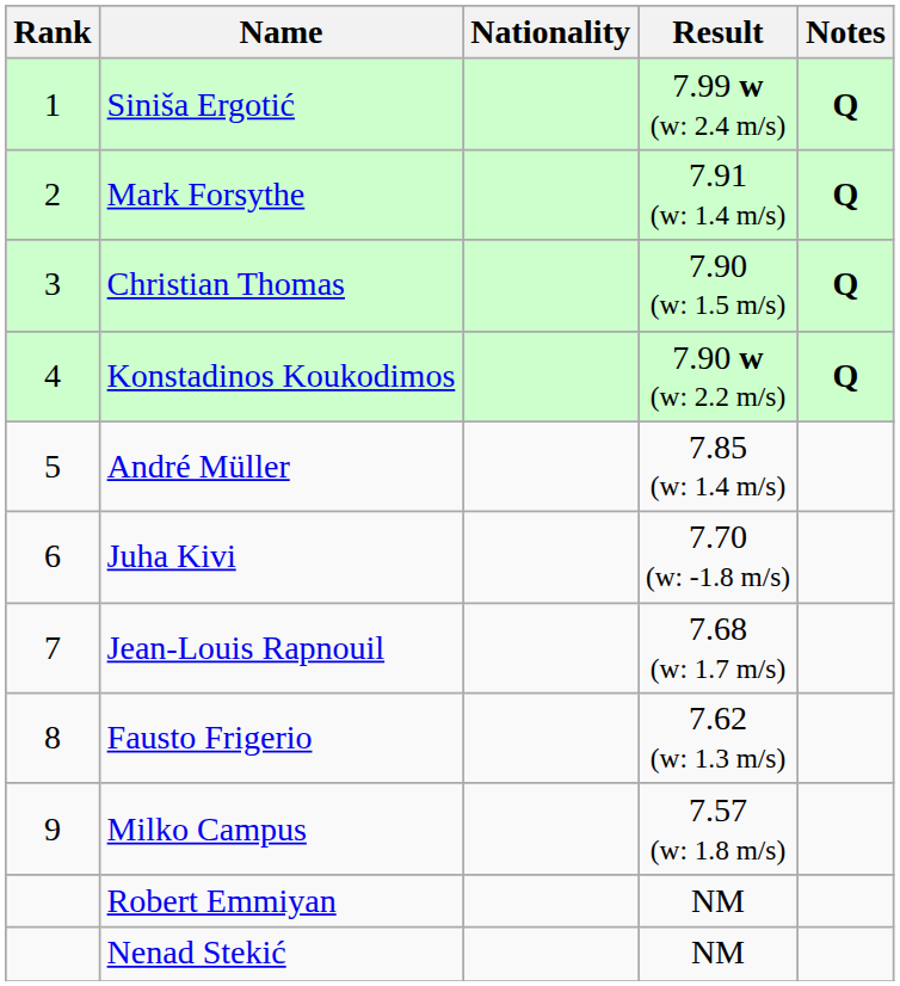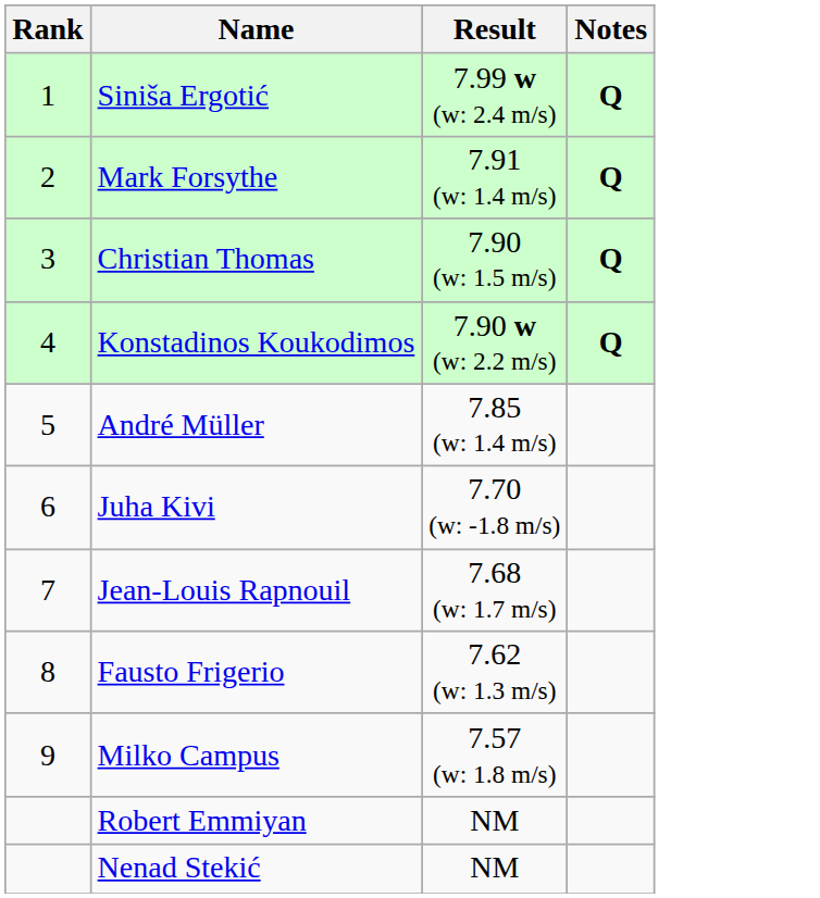 <table class="wikitable sortable" style="text-align:center">
 <tr>
 <th>Rank</th>
 <th>Name</th>
-<th>Nationality</th>
 <th>Result</th>
 <th>Notes</th>
 </tr>
 <tr bgcolor=ccffcc>
 <td>1</td>
 <td align=left><a href='#'>Siniša Ergotić</a></td>
-<td align=left></td>
 <td>7.99 <strong>w</strong><br><small>(w: 2.4 m/s)</small></td>
 <td><strong>Q</strong></td>
 </tr>
 <tr bgcolor=ccffcc>
 <td>2</td>
 <td align=left><a href='#'>Mark Forsythe</a></td>
-<td align=left></td>
 <td>7.91<br><small>(w: 1.4 m/s)</small></td>
 <td><strong>Q</strong></td>
 </tr>
 <tr bgcolor=ccffcc>
 <td>3</td>
 <td align=left><a href='#'>Christian Thomas</a></td>
-<td align=left></td>
 <td>7.90<br><small>(w: 1.5 m/s)</small></td>
 <td><strong>Q</strong></td>
 </tr>
 <tr bgcolor=ccffcc>
 <td>4</td>
 <td align=left><a href='#'>Konstadinos Koukodimos</a></td>
-<td align=left></td>
 <td>7.90 <strong>w</strong><br><small>(w: 2.2 m/s)</small></td>
 <td><strong>Q</strong></td>
 </tr>
 <tr>
 <td>5</td>
 <td align=left><a href='#'>André Müller</a></td>
-<td align=left></td>
 <td>7.85<br><small>(w: 1.4 m/s)</small></td>
 <td></td>
 </tr>
 <tr>
 <td>6</td>
 <td align=left><a href='#'>Juha Kivi</a></td>
-<td align=left></td>
 <td>7.70<br><small>(w: -1.8 m/s)</small></td>
 <td></td>
 </tr>
 <tr>
 <td>7</td>
 <td align=left><a href='#'>Jean-Louis Rapnouil</a></td>
-<td align=left></td>
 <td>7.68<br><small>(w: 1.7 m/s)</small></td>
 <td></td>
 </tr>
 <tr>
 <td>8</td>
 <td align=left><a href='#'>Fausto Frigerio</a></td>
-<td align=left></td>
 <td>7.62<br><small>(w: 1.3 m/s)</small></td>
 <td></td>
 </tr>
 <tr>
 <td>9</td>
 <td align=left><a href='#'>Milko Campus</a></td>
-<td align=left></td>
 <td>7.57<br><small>(w: 1.8 m/s)</small></td>
 <td></td>
 </tr>
 <tr>
 <td></td>
 <td align=left><a href='#'>Robert Emmiyan</a></td>
-<td align=left></td>
 <td>NM</td>
 <td></td>
 </tr>
 <tr>
 <td></td>
 <td align=left><a href='#'>Nenad Stekić</a></td>
-<td align=left></td>
 <td>NM</td>
 <td></td>
 </tr>
 </table>
